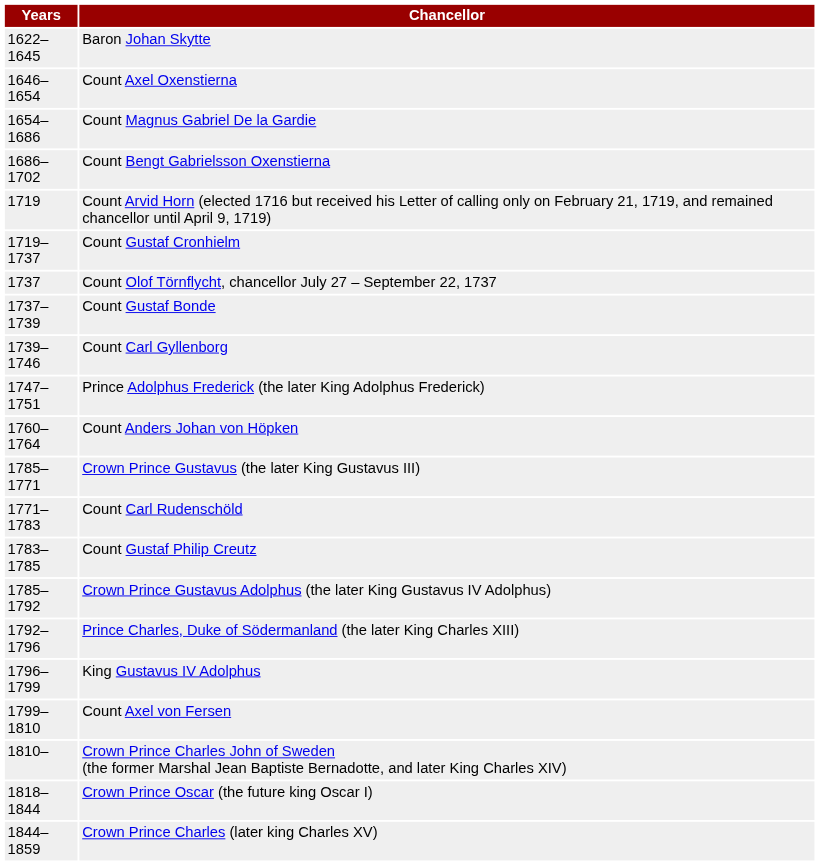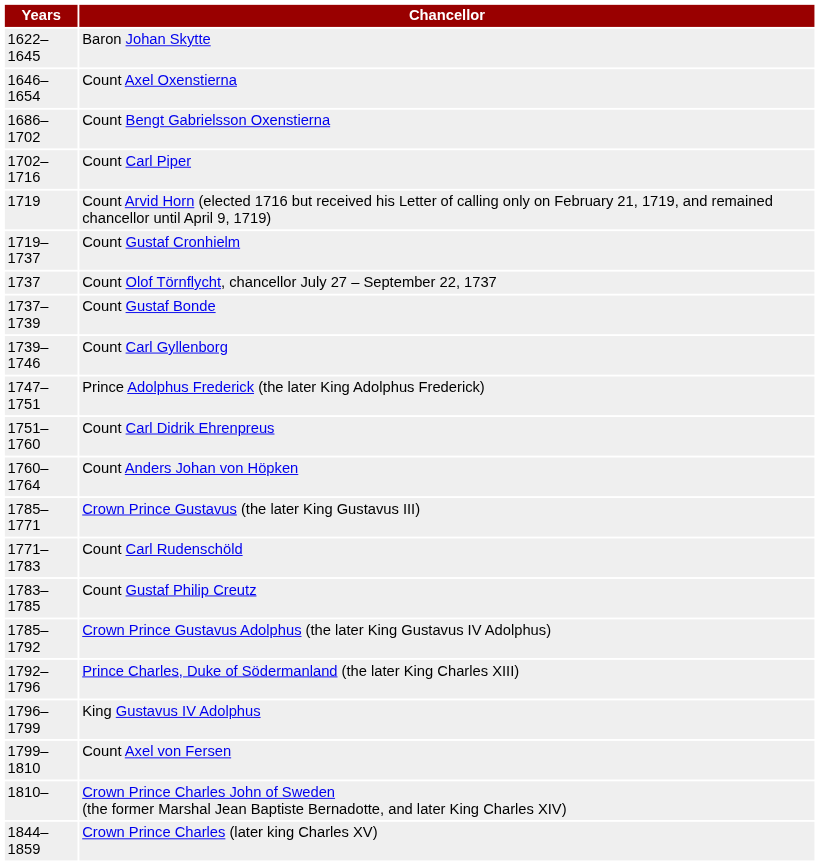 <table width="100%" border="0" cellpadding="3" cellspacing="2">
 <tr valign="top" style="background: #990000; color: #FFFFFF">
 <th>Years</th>
 <th>Chancellor</th>
 </tr>
 <tr valign="top" style="background: #efefef">
 <td>1622–1645</td>
 <td>Baron <a href='#'>Johan Skytte</a></td>
 </tr>
 <tr valign="top" style="background: #efefef">
 <td>1646–1654</td>
 <td>Count <a href='#'>Axel Oxenstierna</a></td>
 </tr>
 <tr valign="top" style="background: #efefef">
-<td>1654–1686</td>
-<td>Count <a href='#'>Magnus Gabriel De la Gardie</a></td>
+<td>1686–1702</td>
+<td>Count <a href='#'>Bengt Gabrielsson Oxenstierna</a></td>
 </tr>
 <tr valign="top" style="background: #efefef">
-<td>1686–1702</td>
-<td>Count <a href='#'>Bengt Gabrielsson Oxenstierna</a></td>
+<td>1702–1716</td>
+<td>Count <a href='#'>Carl Piper</a></td>
 </tr>
 <tr valign="top" style="background: #efefef">
 <td>1719</td>
 <td>Count <a href='#'>Arvid Horn</a> (elected 1716 but received his Letter of calling only on February 21, 1719, and remained chancellor until April 9, 1719)</td>
 </tr>
 <tr valign="top" style="background: #efefef">
 <td>1719–1737</td>
 <td>Count <a href='#'>Gustaf Cronhielm</a></td>
 </tr>
 <tr valign="top" style="background: #efefef">
 <td>1737</td>
 <td>Count <a href='#'>Olof Törnflycht</a>, chancellor July 27 – September 22, 1737</td>
 </tr>
 <tr valign="top" style="background: #efefef">
 <td>1737–1739</td>
 <td>Count <a href='#'>Gustaf Bonde</a></td>
 </tr>
 <tr valign="top" style="background: #efefef">
 <td>1739–1746</td>
 <td>Count <a href='#'>Carl Gyllenborg</a></td>
 </tr>
 <tr valign="top" style="background: #efefef">
 <td>1747–1751</td>
 <td>Prince <a href='#'>Adolphus Frederick</a> (the later King Adolphus Frederick)</td>
+</tr>
+<tr valign="top" style="background: #efefef">
+<td>1751–1760</td>
+<td>Count <a href='#'>Carl Didrik Ehrenpreus</a></td>
 </tr>
 <tr valign="top" style="background: #efefef">
 <td>1760–1764</td>
 <td>Count <a href='#'>Anders Johan von Höpken</a></td>
 </tr>
 <tr valign="top" style="background: #efefef">
 <td>1785–1771</td>
 <td><a href='#'>Crown Prince Gustavus</a> (the later King Gustavus III)</td>
 </tr>
 <tr valign="top" style="background: #efefef">
 <td>1771–1783</td>
 <td>Count <a href='#'>Carl Rudenschöld</a></td>
 </tr>
 <tr valign="top" style="background: #efefef">
 <td>1783–1785</td>
 <td>Count <a href='#'>Gustaf Philip Creutz</a></td>
 </tr>
 <tr valign="top" style="background: #efefef">
 <td>1785–1792</td>
 <td><a href='#'>Crown Prince Gustavus Adolphus</a> (the later King Gustavus IV Adolphus)</td>
 </tr>
 <tr valign="top" style="background: #efefef">
 <td>1792–1796</td>
 <td><a href='#'>Prince Charles, Duke of Södermanland</a> (the later King Charles XIII)</td>
 </tr>
 <tr valign="top" style="background: #efefef">
 <td>1796–1799</td>
 <td>King <a href='#'>Gustavus IV Adolphus</a></td>
 </tr>
 <tr valign="top" style="background: #efefef">
 <td>1799–1810</td>
 <td>Count <a href='#'>Axel von Fersen</a></td>
 </tr>
 <tr valign="top" style="background: #efefef">
 <td>1810–</td>
 <td><a href='#'>Crown Prince Charles John of Sweden</a><br>(the former Marshal Jean Baptiste Bernadotte, and later King Charles XIV)</td>
 </tr>
 <tr valign="top" style="background: #efefef">
-<td>1818–1844</td>
-<td><a href='#'>Crown Prince Oscar</a> (the future king Oscar I)</td>
-</tr>
-<tr valign="top" style="background: #efefef">
 <td>1844–1859</td>
 <td><a href='#'>Crown Prince Charles</a> (later king Charles XV)</td>
 </tr>
 </table>
